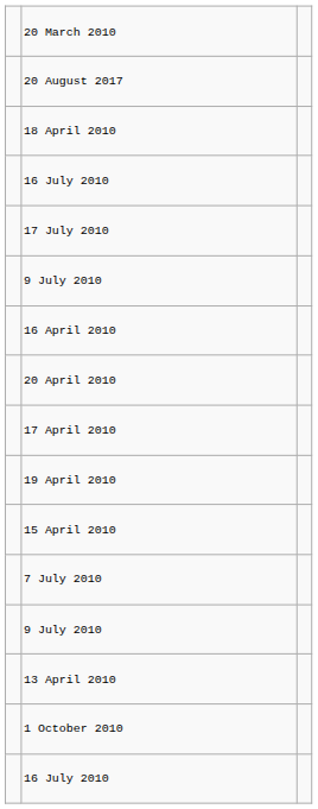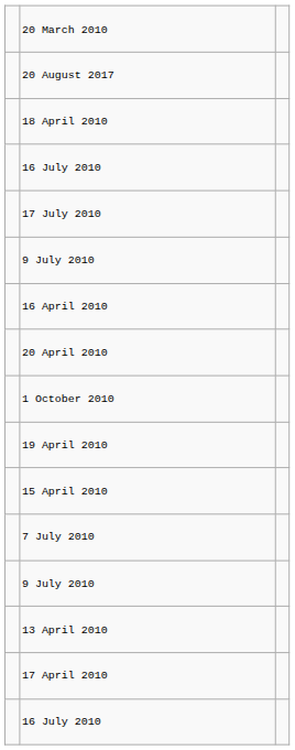 <table class="wikitable" style="font-size: 80%; float: left; width: 26em; margin-right: 1em; height: 700px">
 <tr>
 <td></td>
 <td>20 March 2010</td>
 <td></td>
 </tr>
 <tr>
 <td></td>
 <td>20 August 2017</td>
 <td></td>
 </tr>
 <tr>
 <td></td>
 <td>18 April 2010</td>
 <td></td>
 </tr>
 <tr>
 <td></td>
 <td>16 July 2010</td>
 <td></td>
 </tr>
 <tr>
 <td></td>
 <td>17 July 2010</td>
 <td></td>
 </tr>
 <tr>
 <td></td>
 <td>9 July 2010</td>
 <td></td>
 </tr>
 <tr>
 <td></td>
 <td>16 April 2010</td>
 <td></td>
 </tr>
 <tr>
 <td></td>
 <td>20 April 2010</td>
 <td></td>
 </tr>
 <tr>
-<td></td>
-<td>17 April 2010</td>
+<td><strong></strong></td>
+<td>1 October 2010</td>
 <td></td>
 </tr>
 <tr>
 <td></td>
 <td>19 April 2010</td>
 <td></td>
 </tr>
 <tr>
 <td></td>
 <td>15 April 2010</td>
 <td></td>
 </tr>
 <tr>
 <td></td>
 <td>7 July 2010</td>
 <td></td>
 </tr>
 <tr>
 <td></td>
 <td>9 July 2010</td>
 <td></td>
 </tr>
 <tr>
 <td></td>
 <td>13 April 2010</td>
 <td></td>
 </tr>
 <tr>
-<td><strong></strong></td>
-<td>1 October 2010</td>
+<td></td>
+<td>17 April 2010</td>
 <td></td>
 </tr>
 <tr>
 <td></td>
 <td>16 July 2010</td>
 <td></td>
 </tr>
 </table>
